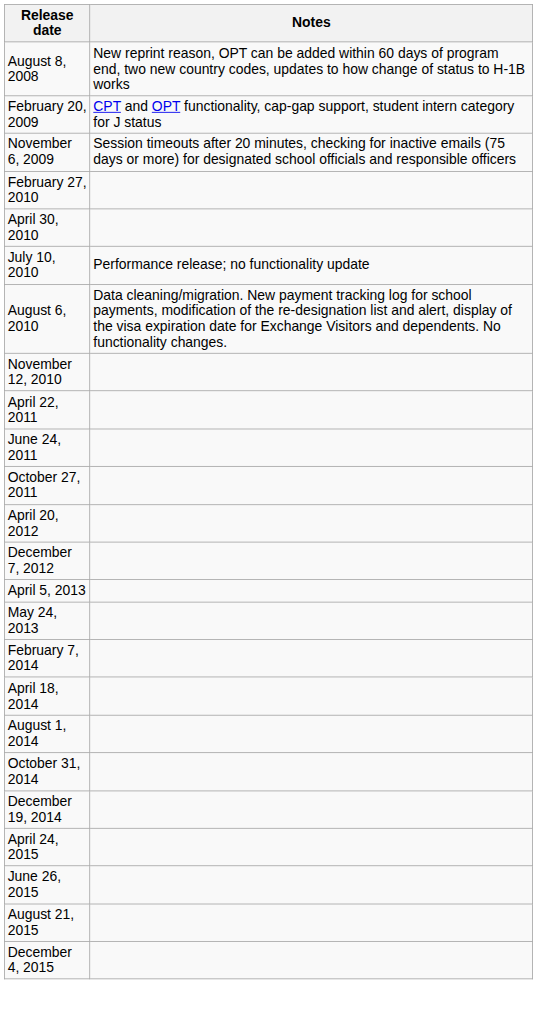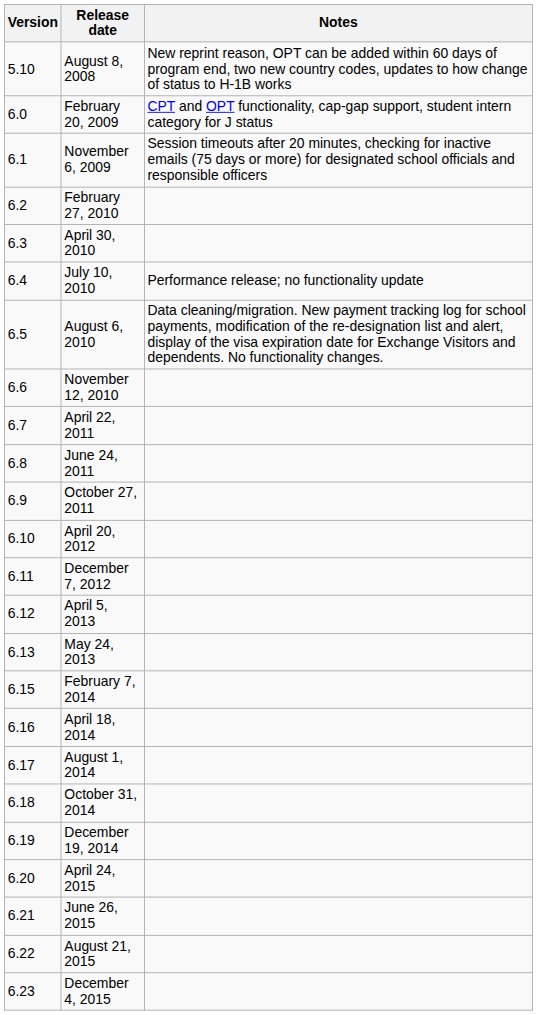 <table class="wikitable" border="1">
 <tr>
+<th>Version</th>
 <th>Release date</th>
 <th>Notes</th>
 </tr>
 <tr>
+<td>5.10</td>
 <td>August 8, 2008</td>
 <td>New reprint reason, OPT can be added within 60 days of program end, two new country codes, updates to how change of status to H-1B works</td>
 </tr>
 <tr>
+<td>6.0</td>
 <td>February 20, 2009</td>
 <td><a href='#'>CPT</a> and <a href='#'>OPT</a> functionality, cap-gap support, student intern category for J status</td>
 </tr>
 <tr>
+<td>6.1</td>
 <td>November 6, 2009</td>
 <td>Session timeouts after 20 minutes, checking for inactive emails (75 days or more) for designated school officials and responsible officers</td>
 </tr>
 <tr>
+<td>6.2</td>
 <td>February 27, 2010</td>
 <td></td>
 </tr>
 <tr>
+<td>6.3</td>
 <td>April 30, 2010</td>
 <td></td>
 </tr>
 <tr>
+<td>6.4</td>
 <td>July 10, 2010</td>
 <td>Performance release; no functionality update</td>
 </tr>
 <tr>
+<td>6.5</td>
 <td>August 6, 2010</td>
 <td>Data cleaning/migration. New payment tracking log for school payments, modification of the re-designation list and alert, display of the visa expiration date for Exchange Visitors and dependents. No functionality changes.</td>
 </tr>
 <tr>
+<td>6.6</td>
 <td>November 12, 2010</td>
 <td></td>
 </tr>
 <tr>
+<td>6.7</td>
 <td>April 22, 2011</td>
 <td></td>
 </tr>
 <tr>
+<td>6.8</td>
 <td>June 24, 2011</td>
 <td></td>
 </tr>
 <tr>
+<td>6.9</td>
 <td>October 27, 2011</td>
 <td></td>
 </tr>
 <tr>
+<td>6.10</td>
 <td>April 20, 2012</td>
 <td></td>
 </tr>
 <tr>
+<td>6.11</td>
 <td>December 7, 2012</td>
 <td></td>
 </tr>
 <tr>
+<td>6.12</td>
 <td>April 5, 2013</td>
 <td></td>
 </tr>
 <tr>
+<td>6.13</td>
 <td>May 24, 2013</td>
 <td></td>
 </tr>
 <tr>
+<td>6.15</td>
 <td>February 7, 2014</td>
 <td></td>
 </tr>
 <tr>
+<td>6.16</td>
 <td>April 18, 2014</td>
 <td></td>
 </tr>
 <tr>
+<td>6.17</td>
 <td>August 1, 2014</td>
 <td></td>
 </tr>
 <tr>
+<td>6.18</td>
 <td>October 31, 2014</td>
 <td></td>
 </tr>
 <tr>
+<td>6.19</td>
 <td>December 19, 2014</td>
 <td></td>
 </tr>
 <tr>
+<td>6.20</td>
 <td>April 24, 2015</td>
 <td></td>
 </tr>
 <tr>
+<td>6.21</td>
 <td>June 26, 2015</td>
 <td></td>
 </tr>
 <tr>
+<td>6.22</td>
 <td>August 21, 2015</td>
 <td></td>
 </tr>
 <tr>
+<td>6.23</td>
 <td>December 4, 2015</td>
 <td></td>
 </tr>
 </table>
